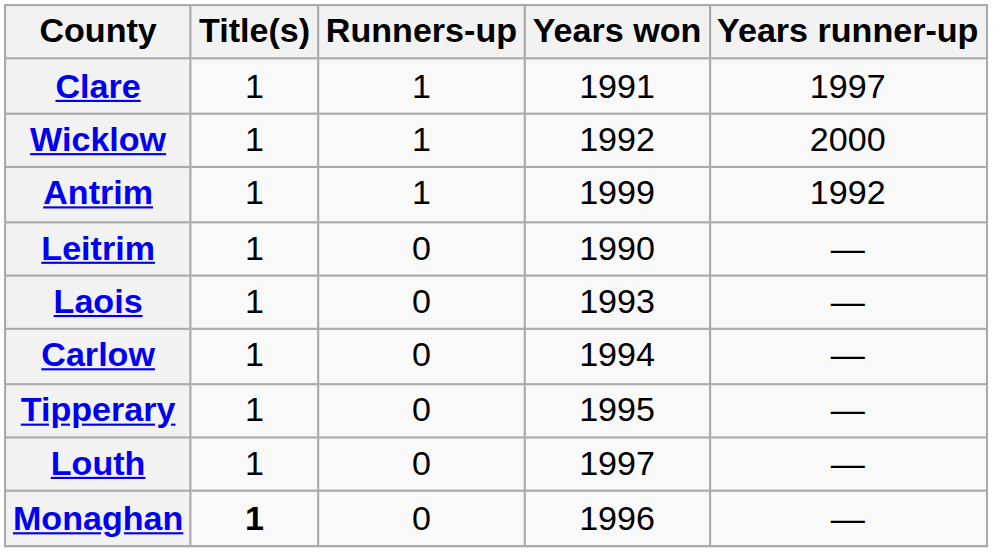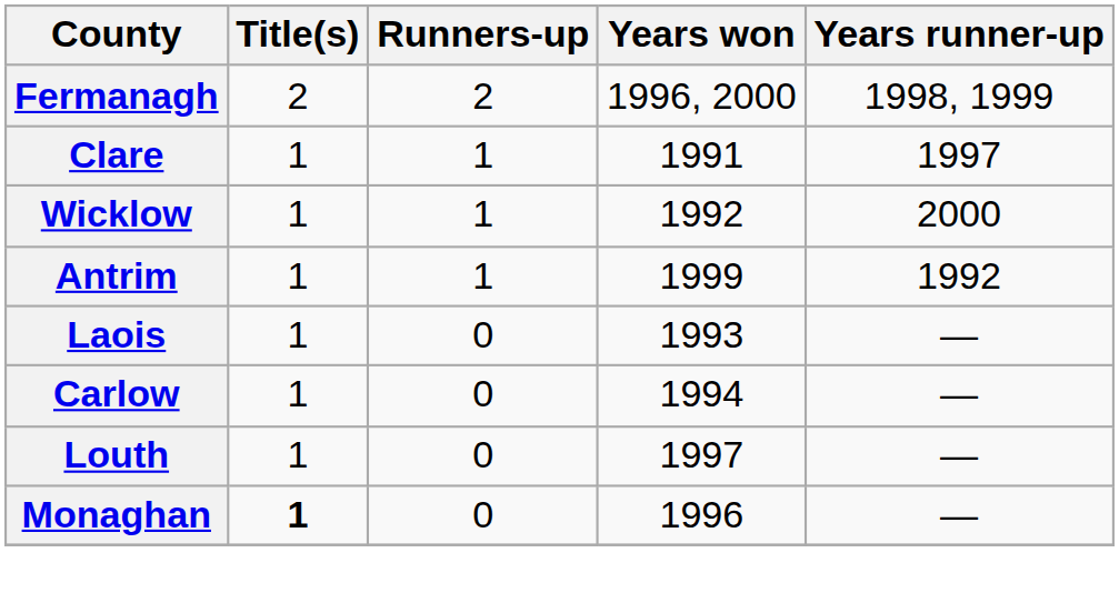 <table class="wikitable plainrowheaders sortable">
 <tr>
 <th scope="col">County</th>
 <th scope="col">Title(s)</th>
 <th scope="col">Runners-up</th>
 <th class="unsortable" scope="col">Years won</th>
 <th class="unsortable" scope="col">Years runner-up</th>
+</tr>
+<tr align="center">
+<th scope="row"> <a href='#'>Fermanagh</a></th>
+<td>2</td>
+<td>2</td>
+<td>1996, 2000</td>
+<td>1998, 1999</td>
 </tr>
 <tr align="center">
 <th scope="row"> <a href='#'>Clare</a></th>
 <td>1</td>
 <td>1</td>
 <td>1991</td>
 <td>1997</td>
 </tr>
 <tr align="center">
 <th scope="row"> <a href='#'>Wicklow</a></th>
 <td>1</td>
 <td>1</td>
 <td>1992</td>
 <td>2000</td>
 </tr>
 <tr align="center">
 <th scope="row"> <a href='#'>Antrim</a></th>
 <td>1</td>
 <td>1</td>
 <td>1999</td>
 <td>1992</td>
 </tr>
 <tr align="center">
-<th scope="row"> <a href='#'>Leitrim</a></th>
-<td>1</td>
-<td>0</td>
-<td>1990</td>
-<td>—</td>
-</tr>
-<tr align="center">
 <th scope="row"> <a href='#'>Laois</a></th>
 <td>1</td>
 <td>0</td>
 <td>1993</td>
 <td>—</td>
 </tr>
 <tr align="center">
 <th scope="row"> <a href='#'>Carlow</a></th>
 <td>1</td>
 <td>0</td>
 <td>1994</td>
-<td>—</td>
-</tr>
-<tr align="center">
-<th scope="row"> <a href='#'>Tipperary</a></th>
-<td>1</td>
-<td>0</td>
-<td>1995</td>
 <td>—</td>
 </tr>
 <tr align="center">
 <th scope="row"> <a href='#'>Louth</a></th>
 <td>1</td>
 <td>0</td>
 <td>1997</td>
 <td>—</td>
 </tr>
 <tr align="center">
 <th scope="row"> <a href='#'>Monaghan</a></th>
 <td><strong>1</strong></td>
 <td>0</td>
 <td>1996</td>
 <td>—</td>
 </tr>
 <tr>
 </tr>
 </table>
